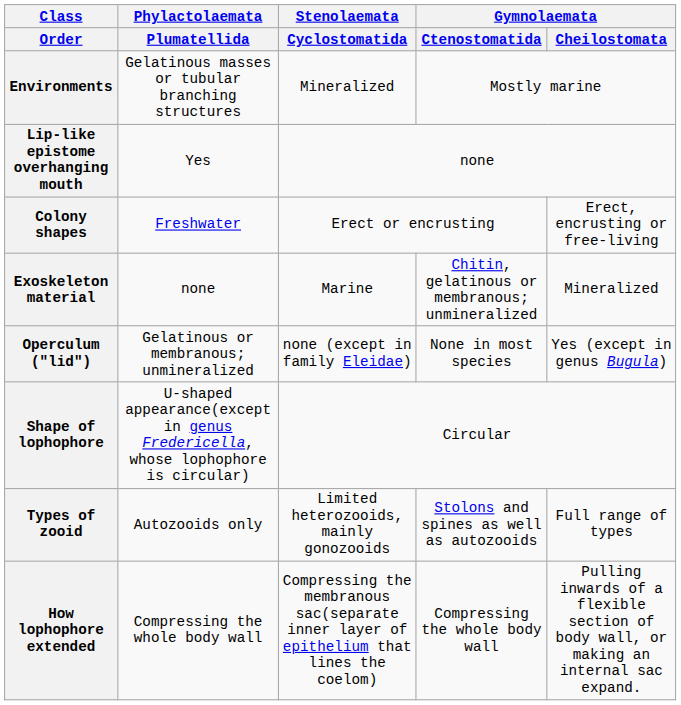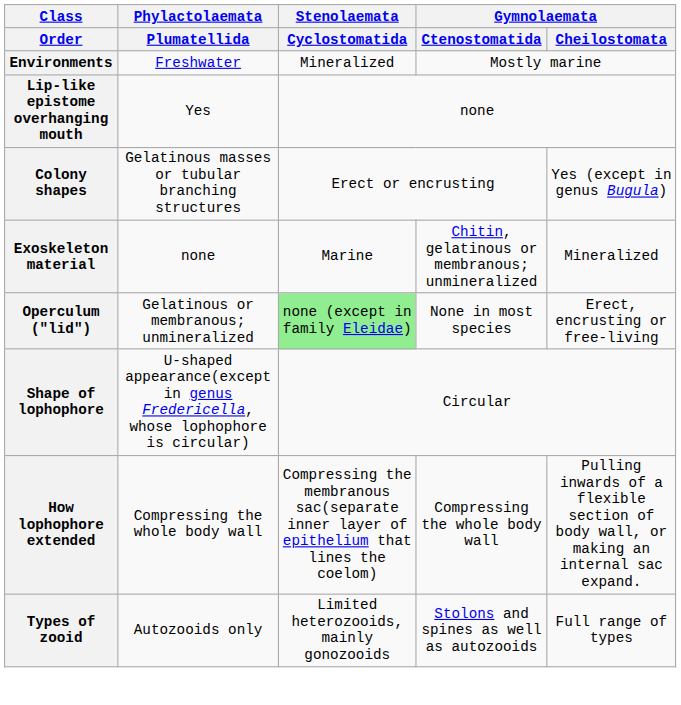 <table class="wikitable">
 <tr>
 <th><a href='#'>Class</a></th>
 <th><a href='#'>Phylactolaemata</a></th>
 <th><a href='#'>Stenolaemata</a></th>
 <th colspan="2"><a href='#'>Gymnolaemata</a></th>
 </tr>
 <tr align="center">
 <th><a href='#'>Order</a></th>
 <th><a href='#'>Plumatellida</a></th>
 <th><a href='#'>Cyclostomatida</a></th>
 <th><a href='#'>Ctenostomatida</a></th>
 <th><a href='#'>Cheilostomata</a></th>
 </tr>
 <tr align="center">
 <th>Environments</th>
-<td>Gelatinous masses or tubular branching structures</td>
+<td><a href='#'>Freshwater</a></td>
 <td>Mineralized</td>
 <td colspan="2">Mostly marine</td>
 </tr>
 <tr align="center">
 <th>Lip-like epistome overhanging mouth</th>
 <td>Yes</td>
 <td colspan="3">none</td>
 </tr>
 <tr align="center">
 <th>Colony shapes</th>
-<td><a href='#'>Freshwater</a></td>
+<td>Gelatinous masses or tubular branching structures</td>
 <td colspan="2">Erect or encrusting</td>
-<td>Erect, encrusting or free-living</td>
+<td>Yes (except in genus <em><a href='#'>Bugula</a></em>)</td>
 </tr>
 <tr align="center">
 <th>Exoskeleton material</th>
 <td>none</td>
 <td>Marine</td>
 <td><a href='#'>Chitin</a>, gelatinous or membranous; unmineralized</td>
 <td>Mineralized</td>
 </tr>
 <tr align="center">
 <th>Operculum ("lid")</th>
 <td>Gelatinous or membranous; unmineralized</td>
-<td>none (except in family <a href='#'>Eleidae</a>)</td>
+<td style="background: lightgreen;">none (except in family <a href='#'>Eleidae</a>)</td>
 <td>None in most species</td>
-<td>Yes (except in genus <em><a href='#'>Bugula</a></em>)</td>
+<td>Erect, encrusting or free-living</td>
 </tr>
 <tr align="center">
 <th>Shape of lophophore</th>
 <td>U-shaped appearance(except in <a href='#'>genus</a> <em><a href='#'>Fredericella</a></em>, whose lophophore is circular)</td>
 <td colspan="3">Circular</td>
+</tr>
+<tr align="center">
+<th>How lophophore extended</th>
+<td>Compressing the whole body wall</td>
+<td>Compressing the membranous sac(separate inner layer of <a href='#'>epithelium</a> that lines the coelom)</td>
+<td>Compressing the whole body wall</td>
+<td>Pulling inwards of a flexible section of body wall, or making an internal sac expand.</td>
 </tr>
 <tr align="center">
 <th>Types of zooid</th>
 <td>Autozooids only</td>
 <td>Limited heterozooids, mainly gonozooids</td>
 <td><a href='#'>Stolons</a> and spines as well as autozooids</td>
 <td>Full range of types</td>
 </tr>
-<tr align="center">
-<th>How lophophore extended</th>
-<td>Compressing the whole body wall</td>
-<td>Compressing the membranous sac(separate inner layer of <a href='#'>epithelium</a> that lines the coelom)</td>
-<td>Compressing the whole body wall</td>
-<td>Pulling inwards of a flexible section of body wall, or making an internal sac expand.</td>
-</tr>
 </table>
